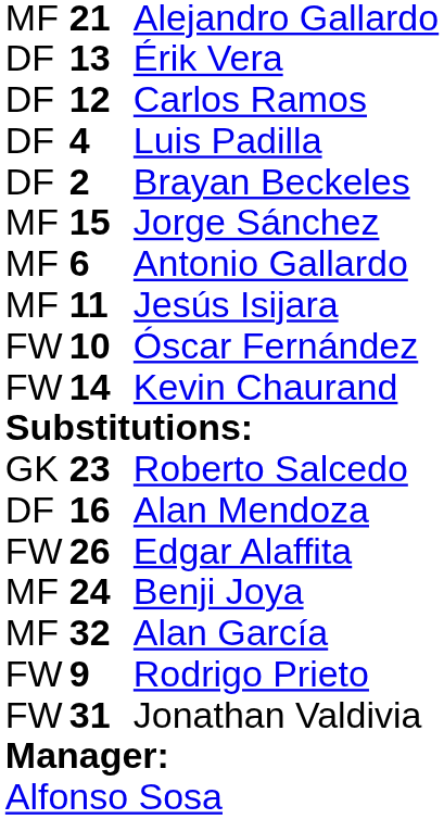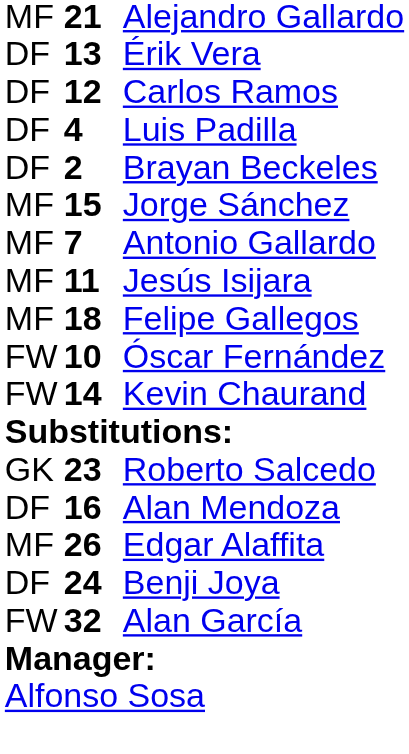 <table style="font-size:90%" cellspacing=0 cellpadding=0 align=center>
 <tr>
 <th width=25></th>
 <th width=25></th>
 </tr>
 <tr>
 <td>MF</td>
 <td><strong>21</strong></td>
 <td> <a href='#'>Alejandro Gallardo</a></td>
 </tr>
 <tr>
 <td>DF</td>
 <td><strong>13</strong></td>
 <td> <a href='#'>Érik Vera</a></td>
 <td></td>
 </tr>
 <tr>
 <td>DF</td>
 <td><strong>12</strong></td>
 <td> <a href='#'>Carlos Ramos</a></td>
 </tr>
 <tr>
 <td>DF</td>
 <td><strong>4</strong></td>
 <td> <a href='#'>Luis Padilla</a></td>
 </tr>
 <tr>
 <td>DF</td>
 <td><strong>2</strong></td>
 <td> <a href='#'>Brayan Beckeles</a></td>
 </tr>
 <tr>
 <td>MF</td>
 <td><strong>15</strong></td>
 <td> <a href='#'>Jorge Sánchez</a></td>
 <td></td>
 <td></td>
 </tr>
 <tr>
 <td>MF</td>
-<td><strong>6</strong></td>
+<td><strong>7</strong></td>
 <td> <a href='#'>Antonio Gallardo</a></td>
 <td></td>
 </tr>
 <tr>
 <td>MF</td>
 <td><strong>11</strong></td>
 <td> <a href='#'>Jesús Isijara</a></td>
+</tr>
+<tr>
+<td>MF</td>
+<td><strong>18</strong></td>
+<td> <a href='#'>Felipe Gallegos</a></td>
+<td></td>
+<td></td>
 </tr>
 <tr>
 <td>FW</td>
 <td><strong>10</strong></td>
 <td> <a href='#'>Óscar Fernández</a></td>
 </tr>
 <tr>
 <td>FW</td>
 <td><strong>14</strong></td>
 <td> <a href='#'>Kevin Chaurand</a></td>
 <td></td>
 <td></td>
 </tr>
 <tr>
 <td colspan=3><strong>Substitutions:</strong></td>
 </tr>
 <tr>
 <td>GK</td>
 <td><strong>23</strong></td>
 <td> <a href='#'>Roberto Salcedo</a></td>
 </tr>
 <tr>
 <td>DF</td>
 <td><strong>16</strong></td>
 <td> <a href='#'>Alan Mendoza</a></td>
 </tr>
 <tr>
-<td>FW</td>
+<td>MF</td>
 <td><strong>26</strong></td>
 <td> <a href='#'>Edgar Alaffita</a></td>
 </tr>
 <tr>
-<td>MF</td>
+<td>DF</td>
 <td><strong>24</strong></td>
 <td> <a href='#'>Benji Joya</a></td>
 </tr>
 <tr>
-<td>MF</td>
+<td>FW</td>
 <td><strong>32</strong></td>
 <td> <a href='#'>Alan García</a></td>
-<td></td>
-<td></td>
-</tr>
-<tr>
-<td>FW</td>
-<td><strong>9</strong></td>
-<td> <a href='#'>Rodrigo Prieto</a></td>
-<td></td>
-<td></td>
-</tr>
-<tr>
-<td>FW</td>
-<td><strong>31</strong></td>
-<td> Jonathan Valdivia</td>
 <td></td>
 <td></td>
 </tr>
 <tr>
 <td colspan=3><strong>Manager:</strong></td>
 </tr>
 <tr>
 <td colspan=4> <a href='#'>Alfonso Sosa</a></td>
 </tr>
 </table>
